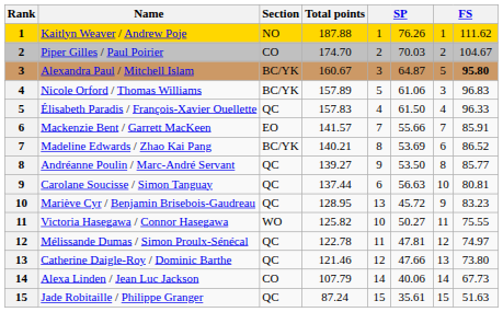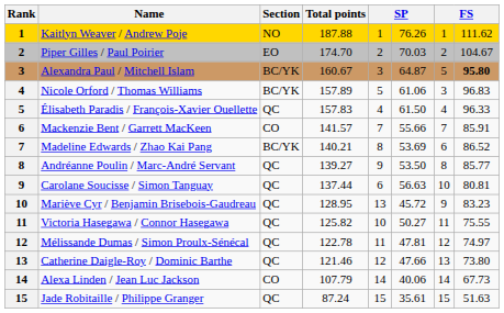 <table class="wikitable sortable">
 <tr>
 <th>Rank</th>
 <th>Name</th>
 <th>Section</th>
 <th>Total points</th>
 <th colspan="2" width="80px"><a href='#'>SP</a></th>
 <th colspan="2" width="80px"><a href='#'>FS</a></th>
 </tr>
 <tr bgcolor="gold">
 <td align="center"><strong>1</strong></td>
 <td><a href='#'>Kaitlyn Weaver</a> / <a href='#'>Andrew Poje</a></td>
 <td>NO</td>
 <td align="center">187.88</td>
 <td align="center">1</td>
 <td align="center">76.26</td>
 <td align="center">1</td>
 <td align="center">111.62</td>
 </tr>
 <tr bgcolor="silver">
 <td align="center"><strong>2</strong></td>
 <td><a href='#'>Piper Gilles</a> / <a href='#'>Paul Poirier</a></td>
-<td>CO</td>
+<td>EO</td>
 <td align="center">174.70</td>
 <td align="center">2</td>
 <td align="center">70.03</td>
 <td align="center">2</td>
 <td align="center">104.67</td>
 </tr>
 <tr bgcolor="cc9966">
 <td align="center"><strong>3</strong></td>
 <td><a href='#'>Alexandra Paul</a> / <a href='#'>Mitchell Islam</a></td>
 <td>BC/YK</td>
 <td align="center">160.67</td>
 <td align="center">3</td>
 <td align="center">64.87</td>
 <td align="center">5</td>
 <td align="center"><strong>95.80</strong></td>
 </tr>
 <tr>
 <th>4</th>
 <td><a href='#'>Nicole Orford</a> / <a href='#'>Thomas Williams</a></td>
 <td>BC/YK</td>
 <td align="center">157.89</td>
 <td align="center">5</td>
 <td align="center">61.06</td>
 <td align="center">3</td>
 <td align="center">96.83</td>
 </tr>
 <tr>
 <th>5</th>
 <td><a href='#'>Élisabeth Paradis</a> / <a href='#'>François-Xavier Ouellette</a></td>
 <td>QC</td>
 <td align="center">157.83</td>
 <td align="center">4</td>
 <td align="center">61.50</td>
 <td align="center">4</td>
 <td align="center">96.33</td>
 </tr>
 <tr>
 <th>6</th>
 <td><a href='#'>Mackenzie Bent</a> / <a href='#'>Garrett MacKeen</a></td>
-<td>EO</td>
+<td>CO</td>
 <td align="center">141.57</td>
 <td align="center">7</td>
 <td align="center">55.66</td>
 <td align="center">7</td>
 <td align="center">85.91</td>
 </tr>
 <tr>
 <th>7</th>
 <td><a href='#'>Madeline Edwards</a> / <a href='#'>Zhao Kai Pang</a></td>
 <td>BC/YK</td>
 <td align="center">140.21</td>
 <td align="center">8</td>
 <td align="center">53.69</td>
 <td align="center">6</td>
 <td align="center">86.52</td>
 </tr>
 <tr>
 <th>8</th>
 <td><a href='#'>Andréanne Poulin</a> / <a href='#'>Marc-André Servant</a></td>
 <td>QC</td>
 <td align="center">139.27</td>
 <td align="center">9</td>
 <td align="center">53.50</td>
 <td align="center">8</td>
 <td align="center">85.77</td>
 </tr>
 <tr>
 <th>9</th>
 <td><a href='#'>Carolane Soucisse</a> / <a href='#'>Simon Tanguay</a></td>
 <td>QC</td>
 <td align="center">137.44</td>
 <td align="center">6</td>
 <td align="center">56.63</td>
 <td align="center">10</td>
 <td align="center">80.81</td>
 </tr>
 <tr>
 <th>10</th>
 <td><a href='#'>Mariève Cyr</a> / <a href='#'>Benjamin Brisebois-Gaudreau</a></td>
 <td>QC</td>
 <td align="center">128.95</td>
 <td align="center">13</td>
 <td align="center">45.72</td>
 <td align="center">9</td>
 <td align="center">83.23</td>
 </tr>
 <tr>
 <th>11</th>
 <td><a href='#'>Victoria Hasegawa</a> / <a href='#'>Connor Hasegawa</a></td>
-<td>WO</td>
+<td>QC</td>
 <td align="center">125.82</td>
 <td align="center">10</td>
 <td align="center">50.27</td>
 <td align="center">11</td>
 <td align="center">75.55</td>
 </tr>
 <tr>
 <th>12</th>
 <td><a href='#'>Mélissande Dumas</a> / <a href='#'>Simon Proulx-Sénécal</a></td>
 <td>QC</td>
 <td align="center">122.78</td>
 <td align="center">11</td>
 <td align="center">47.81</td>
 <td align="center">12</td>
 <td align="center">74.97</td>
 </tr>
 <tr>
 <th>13</th>
 <td><a href='#'>Catherine Daigle-Roy</a> / <a href='#'>Dominic Barthe</a></td>
 <td>QC</td>
 <td align="center">121.46</td>
 <td align="center">12</td>
 <td align="center">47.66</td>
 <td align="center">13</td>
 <td align="center">73.80</td>
 </tr>
 <tr>
 <th>14</th>
 <td><a href='#'>Alexa Linden</a> / <a href='#'>Jean Luc Jackson</a></td>
 <td>CO</td>
 <td align="center">107.79</td>
 <td align="center">14</td>
 <td align="center">40.06</td>
 <td align="center">14</td>
 <td align="center">67.73</td>
 </tr>
 <tr>
 <th>15</th>
 <td><a href='#'>Jade Robitaille</a> / <a href='#'>Philippe Granger</a></td>
 <td>QC</td>
 <td align="center">87.24</td>
 <td align="center">15</td>
 <td align="center">35.61</td>
 <td align="center">15</td>
 <td align="center">51.63</td>
 </tr>
 </table>
